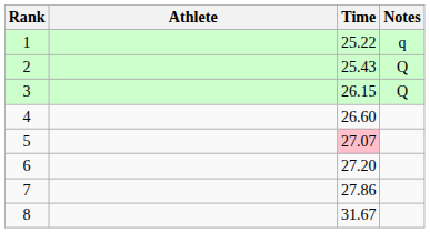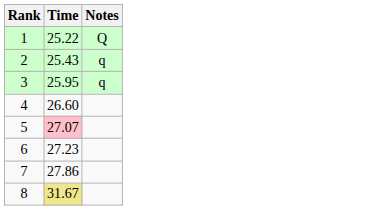 <table class="wikitable" style="text-align:center">
 <tr>
 <th>Rank</th>
-<th Style="width:18em">Athlete</th>
 <th>Time</th>
 <th>Notes</th>
 </tr>
 <tr style="background:#cfc">
 <td>1</td>
-<td style="text-align:left"></td>
 <td>25.22</td>
+<td>Q</td>
+</tr>
+<tr style="background:#cfc">
+<td>2</td>
+<td>25.43</td>
 <td>q</td>
 </tr>
 <tr style="background:#cfc">
-<td>2</td>
-<td style="text-align:left"></td>
-<td>25.43</td>
-<td>Q</td>
-</tr>
-<tr style="background:#cfc">
 <td>3</td>
-<td style="text-align:left"></td>
-<td>26.15</td>
-<td>Q</td>
+<td>25.95</td>
+<td>q</td>
 </tr>
 <tr>
 <td>4</td>
-<td style="text-align:left"></td>
 <td>26.60</td>
 <td></td>
 </tr>
 <tr>
 <td>5</td>
-<td style="text-align:left"></td>
 <td style="background: pink;">27.07</td>
 <td></td>
 </tr>
 <tr>
 <td>6</td>
-<td style="text-align:left"></td>
-<td>27.20</td>
+<td>27.23</td>
 <td></td>
 </tr>
 <tr>
 <td>7</td>
-<td style="text-align:left"></td>
 <td>27.86</td>
 <td></td>
 </tr>
 <tr>
 <td>8</td>
-<td style="text-align:left"></td>
-<td>31.67</td>
+<td style="background: khaki;">31.67</td>
 <td></td>
 </tr>
 </table>
